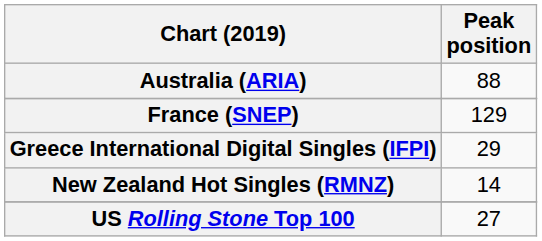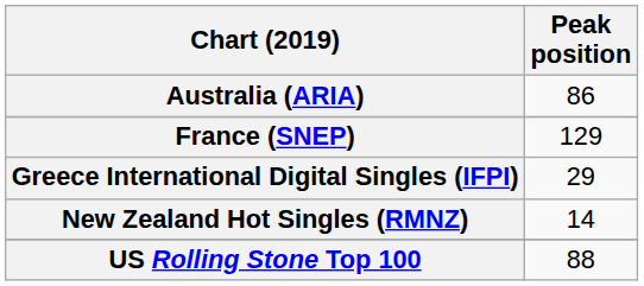 <table class="wikitable sortable plainrowheaders" style="text-align:center">
 <tr>
 <th scope="col">Chart (2019)</th>
 <th scope="col">Peak<br>position</th>
 </tr>
 <tr>
 <th scope="row">Australia (<a href='#'>ARIA</a>)</th>
-<td>88</td>
+<td>86</td>
 </tr>
 <tr>
 </tr>
 <tr>
 <th scope="row">France (<a href='#'>SNEP</a>)</th>
 <td>129</td>
 </tr>
 <tr>
 <th scope="row">Greece International Digital Singles (<a href='#'>IFPI</a>)</th>
 <td>29</td>
 </tr>
 <tr>
 <th scope="row">New Zealand Hot Singles (<a href='#'>RMNZ</a>)</th>
 <td>14</td>
 </tr>
 <tr>
 </tr>
 <tr>
 </tr>
 <tr>
 </tr>
 <tr>
 </tr>
 <tr>
 </tr>
 <tr>
 <th scope="row">US <a href='#'><em>Rolling Stone</em> Top 100</a></th>
-<td>27</td>
+<td>88</td>
 </tr>
 </table>
